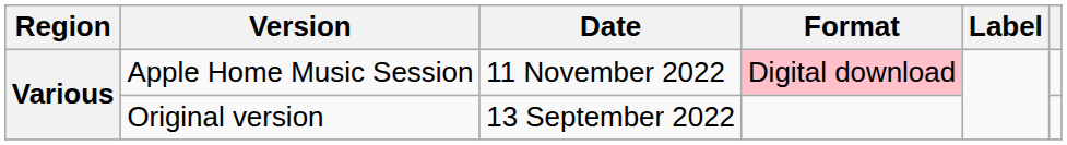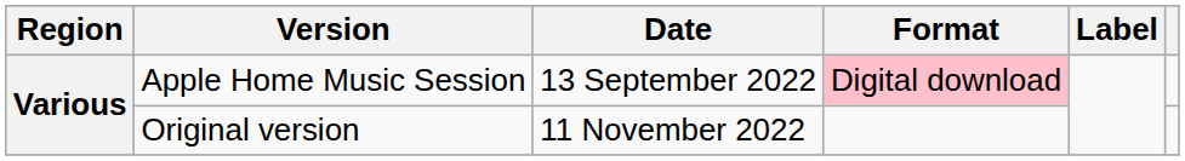 <table class="wikitable plainrowheaders">
 <tr>
 <th scope="col">Region</th>
 <th scope="col">Version</th>
 <th scope="col">Date</th>
 <th scope="col">Format</th>
 <th scope="col">Label</th>
 <th scope="col"></th>
 </tr>
 <tr>
 <th rowspan="2">Various</th>
 <td>Apple Home Music Session</td>
-<td>11 November 2022</td>
+<td>13 September 2022</td>
 <td style="background: pink;">Digital download</td>
 <td rowspan="2"></td>
 <td></td>
 </tr>
 <tr>
 <td>Original version</td>
-<td>13 September 2022</td>
+<td>11 November 2022</td>
 <td rowspan="2"></td>
 <td></td>
 </tr>
 </table>
